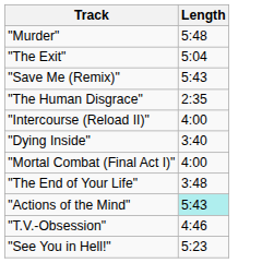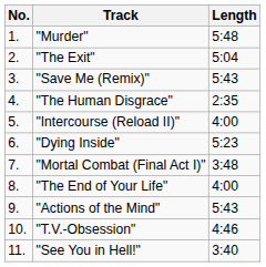 <table class="wikitable">
 <tr>
+<th>No.</th>
 <th>Track</th>
 <th>Length</th>
 </tr>
 <tr>
+<td>1.</td>
 <td>"Murder"</td>
 <td>5:48</td>
 </tr>
 <tr>
+<td>2.</td>
 <td>"The Exit"</td>
 <td>5:04</td>
 </tr>
 <tr>
+<td>3.</td>
 <td>"Save Me (Remix)"</td>
 <td>5:43</td>
 </tr>
 <tr>
+<td>4.</td>
 <td>"The Human Disgrace"</td>
 <td>2:35</td>
 </tr>
 <tr>
+<td>5.</td>
 <td>"Intercourse (Reload II)"</td>
 <td>4:00</td>
 </tr>
 <tr>
+<td>6.</td>
 <td>"Dying Inside"</td>
-<td>3:40</td>
+<td>5:23</td>
 </tr>
 <tr>
+<td>7.</td>
 <td>"Mortal Combat (Final Act I)"</td>
+<td>3:48</td>
+</tr>
+<tr>
+<td>8.</td>
+<td>"The End of Your Life"</td>
 <td>4:00</td>
 </tr>
 <tr>
-<td>"The End of Your Life"</td>
-<td>3:48</td>
+<td>9.</td>
+<td>"Actions of the Mind"</td>
+<td>5:43</td>
 </tr>
 <tr>
-<td>"Actions of the Mind"</td>
-<td style="background: paleturquoise;">5:43</td>
-</tr>
-<tr>
+<td>10.</td>
 <td>"T.V.-Obsession"</td>
 <td>4:46</td>
 </tr>
 <tr>
+<td>11.</td>
 <td>"See You in Hell!"</td>
-<td>5:23</td>
+<td>3:40</td>
 </tr>
 </table>
